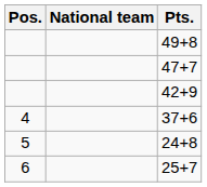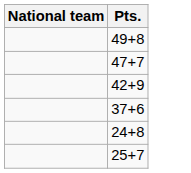 <table class=wikitable>
 <tr>
-<th>Pos.</th>
 <th>National team</th>
 <th>Pts.</th>
 </tr>
 <tr align=center>
-<td></td>
 <td align=left></td>
 <td>49+8</td>
 </tr>
 <tr align=center>
-<td></td>
 <td align=left></td>
 <td>47+7</td>
 </tr>
 <tr align=center>
-<td></td>
 <td align=left></td>
 <td>42+9</td>
 </tr>
 <tr align=center>
-<td>4</td>
 <td align=left></td>
 <td>37+6</td>
 </tr>
 <tr align=center>
-<td>5</td>
 <td align=left></td>
 <td>24+8</td>
 </tr>
 <tr align=center>
-<td>6</td>
 <td align=left></td>
 <td>25+7</td>
 </tr>
 </table>
